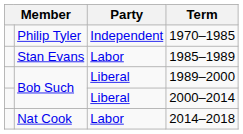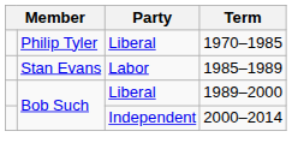 <table class="wikitable">
 <tr>
 <th colspan="2">Member</th>
 <th>Party</th>
 <th>Term</th>
 </tr>
 <tr>
 <td> </td>
 <td><a href='#'>Philip Tyler</a></td>
-<td><a href='#'>Independent</a></td>
+<td><a href='#'>Liberal</a></td>
 <td>1970–1985</td>
 </tr>
 <tr>
 <td> </td>
 <td><a href='#'>Stan Evans</a></td>
 <td><a href='#'>Labor</a></td>
 <td>1985–1989</td>
 </tr>
 <tr>
 <td> </td>
 <td rowspan="2"><a href='#'>Bob Such</a></td>
 <td><a href='#'>Liberal</a></td>
 <td>1989–2000</td>
 </tr>
 <tr>
 <td> </td>
-<td><a href='#'>Liberal</a></td>
+<td><a href='#'>Independent</a></td>
 <td>2000–2014</td>
 </tr>
-<tr>
-<td> </td>
-<td><a href='#'>Nat Cook</a></td>
-<td><a href='#'>Labor</a></td>
-<td>2014–2018</td>
-</tr>
 </table>
